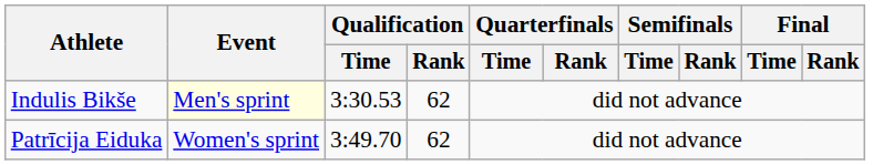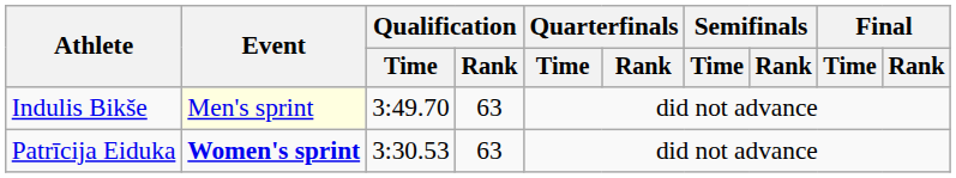 <table class="wikitable" style="font-size:90%">
 <tr>
 <th rowspan=2>Athlete</th>
 <th rowspan=2>Event</th>
 <th colspan=2>Qualification</th>
 <th colspan=2>Quarterfinals</th>
 <th colspan=2>Semifinals</th>
 <th colspan=2>Final</th>
 </tr>
 <tr style="font-size:95%">
 <th>Time</th>
 <th>Rank</th>
 <th>Time</th>
 <th>Rank</th>
 <th>Time</th>
 <th>Rank</th>
 <th>Time</th>
 <th>Rank</th>
 </tr>
 <tr align=center>
 <td align=left><a href='#'>Indulis Bikše</a></td>
 <td align=left style="background: lightyellow;"><a href='#'>Men's sprint</a></td>
-<td>3:30.53</td>
-<td>62</td>
+<td>3:49.70</td>
+<td>63</td>
 <td colspan=6>did not advance</td>
 </tr>
 <tr align=center>
 <td align=left><a href='#'>Patrīcija Eiduka</a></td>
-<td align=left><a href='#'>Women's sprint</a></td>
-<td>3:49.70</td>
-<td>62</td>
+<td align=left><strong><a href='#'>Women's sprint</a></strong></td>
+<td>3:30.53</td>
+<td>63</td>
 <td colspan=6>did not advance</td>
 </tr>
 </table>
